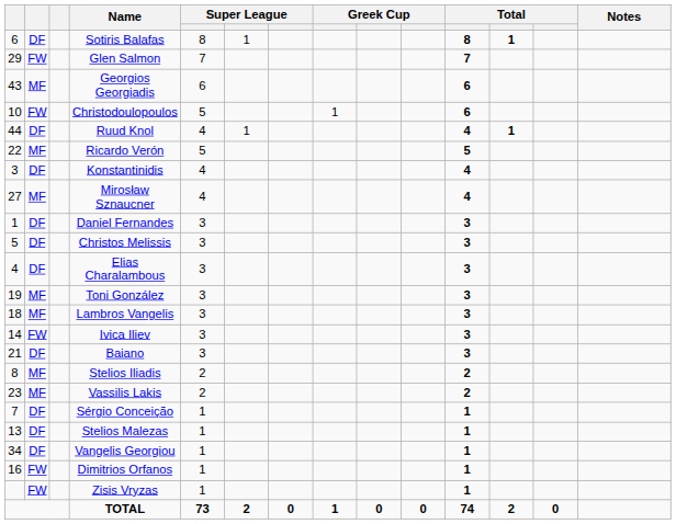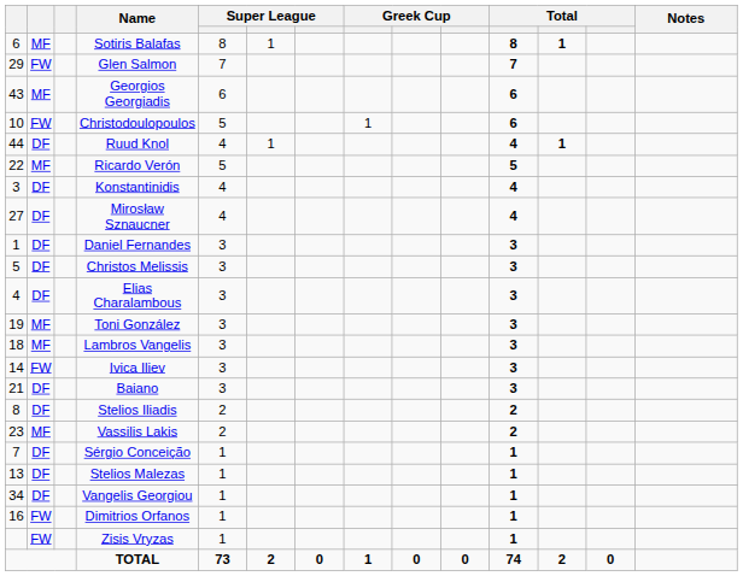 <table class="wikitable" style="font-size: 100%; text-align: center;">
 <tr>
 <th rowspan="2"  style="width:3%; text-align:center;"></th>
 <th rowspan="2"  style="width:3%; text-align:center;"></th>
 <th rowspan="2"  style="width:3%; text-align:center;"></th>
 <th rowspan="2"  style="width:14%; text-align:center;">Name</th>
 <th colspan="3" style="text-align:center;">Super League</th>
 <th colspan="3" style="text-align:center;">Greek Cup</th>
 <th colspan="3" style="text-align:center;">Total</th>
 <th rowspan="2" style="width:14%; text-align:center;">Notes</th>
 </tr>
 <tr>
 <th style="width:2em;"></th>
 <th style="width:2em;"></th>
 <th style="width:2em;"></th>
 <th style="width:2em;"></th>
 <th style="width:2em;"></th>
 <th style="width:2em;"></th>
 <th style="width:2em;"></th>
 <th style="width:2em;"></th>
 <th style="width:2em;"></th>
 </tr>
 <tr>
 <td>6</td>
-<td><a href='#'>DF</a></td>
+<td><a href='#'>MF</a></td>
 <td></td>
 <td><a href='#'>Sotiris Balafas</a></td>
 <td>8</td>
 <td>1</td>
 <td></td>
 <td></td>
 <td></td>
 <td></td>
 <td><strong>8</strong></td>
 <td><strong>1</strong></td>
 <td></td>
 <td></td>
 </tr>
 <tr>
 <td>29</td>
 <td><a href='#'>FW</a></td>
 <td></td>
 <td><a href='#'>Glen Salmon</a></td>
 <td>7</td>
 <td></td>
 <td></td>
 <td></td>
 <td></td>
 <td></td>
 <td><strong>7</strong></td>
 <td></td>
 <td></td>
 <td></td>
 </tr>
 <tr>
 <td>43</td>
 <td><a href='#'>MF</a></td>
 <td></td>
 <td><a href='#'>Georgios Georgiadis</a></td>
 <td>6</td>
 <td></td>
 <td></td>
 <td></td>
 <td></td>
 <td></td>
 <td><strong>6</strong></td>
 <td></td>
 <td></td>
 <td></td>
 </tr>
 <tr>
 <td>10</td>
 <td><a href='#'>FW</a></td>
 <td></td>
 <td><a href='#'>Christodoulopoulos</a></td>
 <td>5</td>
 <td></td>
 <td></td>
 <td>1</td>
 <td></td>
 <td></td>
 <td><strong>6</strong></td>
 <td></td>
 <td></td>
 <td></td>
 </tr>
 <tr>
 <td>44</td>
 <td><a href='#'>DF</a></td>
 <td></td>
 <td><a href='#'>Ruud Knol</a></td>
 <td>4</td>
 <td>1</td>
 <td></td>
 <td></td>
 <td></td>
 <td></td>
 <td><strong>4</strong></td>
 <td><strong>1</strong></td>
 <td></td>
 <td></td>
 </tr>
 <tr>
 <td>22</td>
 <td><a href='#'>MF</a></td>
 <td></td>
 <td><a href='#'>Ricardo Verón</a></td>
 <td>5</td>
 <td></td>
 <td></td>
 <td></td>
 <td></td>
 <td></td>
 <td><strong>5</strong></td>
 <td></td>
 <td></td>
 <td></td>
 </tr>
 <tr>
 <td>3</td>
 <td><a href='#'>DF</a></td>
 <td></td>
 <td><a href='#'>Konstantinidis</a></td>
 <td>4</td>
 <td></td>
 <td></td>
 <td></td>
 <td></td>
 <td></td>
 <td><strong>4</strong></td>
 <td></td>
 <td></td>
 <td></td>
 </tr>
 <tr>
 <td>27</td>
-<td><a href='#'>MF</a></td>
+<td><a href='#'>DF</a></td>
 <td></td>
 <td><a href='#'>Mirosław Sznaucner</a></td>
 <td>4</td>
 <td></td>
 <td></td>
 <td></td>
 <td></td>
 <td></td>
 <td><strong>4</strong></td>
 <td></td>
 <td></td>
 <td></td>
 </tr>
 <tr>
 <td>1</td>
 <td><a href='#'>DF</a></td>
 <td></td>
 <td><a href='#'>Daniel Fernandes</a></td>
 <td>3</td>
 <td></td>
 <td></td>
 <td></td>
 <td></td>
 <td></td>
 <td><strong>3</strong></td>
 <td></td>
 <td></td>
 <td></td>
 </tr>
 <tr>
 <td>5</td>
 <td><a href='#'>DF</a></td>
 <td></td>
 <td><a href='#'>Christos Melissis</a></td>
 <td>3</td>
 <td></td>
 <td></td>
 <td></td>
 <td></td>
 <td></td>
 <td><strong>3</strong></td>
 <td></td>
 <td></td>
 <td></td>
 </tr>
 <tr>
 <td>4</td>
 <td><a href='#'>DF</a></td>
 <td></td>
 <td><a href='#'>Elias Charalambous</a></td>
 <td>3</td>
 <td></td>
 <td></td>
 <td></td>
 <td></td>
 <td></td>
 <td><strong>3</strong></td>
 <td></td>
 <td></td>
 <td></td>
 </tr>
 <tr>
 <td>19</td>
 <td><a href='#'>MF</a></td>
 <td></td>
 <td><a href='#'>Toni González</a></td>
 <td>3</td>
 <td></td>
 <td></td>
 <td></td>
 <td></td>
 <td></td>
 <td><strong>3</strong></td>
 <td></td>
 <td></td>
 <td></td>
 </tr>
 <tr>
 <td>18</td>
 <td><a href='#'>MF</a></td>
 <td></td>
 <td><a href='#'>Lambros Vangelis</a></td>
 <td>3</td>
 <td></td>
 <td></td>
 <td></td>
 <td></td>
 <td></td>
 <td><strong>3</strong></td>
 <td></td>
 <td></td>
 <td></td>
 </tr>
 <tr>
 <td>14</td>
 <td><a href='#'>FW</a></td>
 <td></td>
 <td><a href='#'>Ivica Iliev</a></td>
 <td>3</td>
 <td></td>
 <td></td>
 <td></td>
 <td></td>
 <td></td>
 <td><strong>3</strong></td>
 <td></td>
 <td></td>
 <td></td>
 </tr>
 <tr>
 <td>21</td>
 <td><a href='#'>DF</a></td>
 <td></td>
 <td><a href='#'>Baiano</a></td>
 <td>3</td>
 <td></td>
 <td></td>
 <td></td>
 <td></td>
 <td></td>
 <td><strong>3</strong></td>
 <td></td>
 <td></td>
 <td></td>
 </tr>
 <tr>
 <td>8</td>
-<td><a href='#'>MF</a></td>
+<td><a href='#'>DF</a></td>
 <td></td>
 <td><a href='#'>Stelios Iliadis</a></td>
 <td>2</td>
 <td></td>
 <td></td>
 <td></td>
 <td></td>
 <td></td>
 <td><strong>2</strong></td>
 <td></td>
 <td></td>
 <td></td>
 </tr>
 <tr>
 <td>23</td>
 <td><a href='#'>MF</a></td>
 <td></td>
 <td><a href='#'>Vassilis Lakis</a></td>
 <td>2</td>
 <td></td>
 <td></td>
 <td></td>
 <td></td>
 <td></td>
 <td><strong>2</strong></td>
 <td></td>
 <td></td>
 <td></td>
 </tr>
 <tr>
 <td>7</td>
 <td><a href='#'>DF</a></td>
 <td></td>
 <td><a href='#'>Sérgio Conceição</a></td>
 <td>1</td>
 <td></td>
 <td></td>
 <td></td>
 <td></td>
 <td></td>
 <td><strong>1</strong></td>
 <td></td>
 <td></td>
 <td></td>
 </tr>
 <tr>
 <td>13</td>
 <td><a href='#'>DF</a></td>
 <td></td>
 <td><a href='#'>Stelios Malezas</a></td>
 <td>1</td>
 <td></td>
 <td></td>
 <td></td>
 <td></td>
 <td></td>
 <td><strong>1</strong></td>
 <td></td>
 <td></td>
 <td></td>
 </tr>
 <tr>
 <td>34</td>
 <td><a href='#'>DF</a></td>
 <td></td>
 <td><a href='#'>Vangelis Georgiou</a></td>
 <td>1</td>
 <td></td>
 <td></td>
 <td></td>
 <td></td>
 <td></td>
 <td><strong>1</strong></td>
 <td></td>
 <td></td>
 <td></td>
 </tr>
 <tr>
 <td>16</td>
 <td><a href='#'>FW</a></td>
 <td></td>
 <td><a href='#'>Dimitrios Orfanos</a></td>
 <td>1</td>
 <td></td>
 <td></td>
 <td></td>
 <td></td>
 <td></td>
 <td><strong>1</strong></td>
 <td></td>
 <td></td>
 <td></td>
 </tr>
 <tr>
 <td></td>
 <td><a href='#'>FW</a></td>
 <td></td>
 <td><a href='#'>Zisis Vryzas</a></td>
 <td>1</td>
 <td></td>
 <td></td>
 <td></td>
 <td></td>
 <td></td>
 <td><strong>1</strong></td>
 <td></td>
 <td></td>
 <td></td>
 </tr>
 <tr>
 <td colspan="3"></td>
 <td><strong>TOTAL</strong></td>
 <td><strong>73</strong></td>
 <td><strong>2</strong></td>
 <td><strong>0</strong></td>
 <td><strong>1</strong></td>
 <td><strong>0</strong></td>
 <td><strong>0</strong></td>
 <td><strong>74</strong></td>
 <td><strong>2</strong></td>
 <td><strong>0</strong></td>
 </tr>
 </table>
